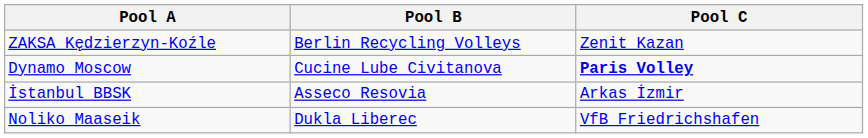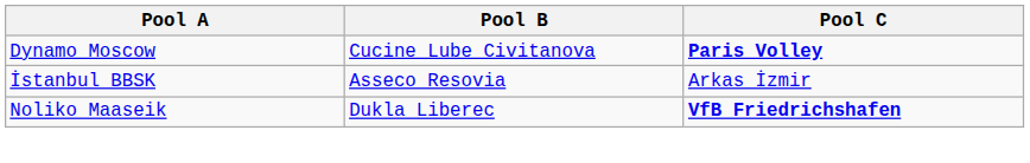 <table class="wikitable">
 <tr>
 <th width=230>Pool A</th>
 <th width=230>Pool B</th>
 <th width=230>Pool C</th>
-</tr>
-<tr>
-<td> <a href='#'>ZAKSA Kędzierzyn-Koźle</a></td>
-<td> <a href='#'>Berlin Recycling Volleys</a></td>
-<td> <a href='#'>Zenit Kazan</a></td>
 </tr>
 <tr>
 <td> <a href='#'>Dynamo Moscow</a></td>
 <td> <a href='#'>Cucine Lube Civitanova</a></td>
 <td><strong> <a href='#'>Paris Volley</a></strong></td>
 </tr>
 <tr>
 <td> <a href='#'>İstanbul BBSK</a></td>
 <td> <a href='#'>Asseco Resovia</a></td>
 <td> <a href='#'>Arkas İzmir</a></td>
 </tr>
 <tr>
 <td> <a href='#'>Noliko Maaseik</a></td>
 <td> <a href='#'>Dukla Liberec</a></td>
-<td> <a href='#'>VfB Friedrichshafen</a></td>
+<td><strong> <a href='#'>VfB Friedrichshafen</a></strong></td>
 </tr>
 </table>
